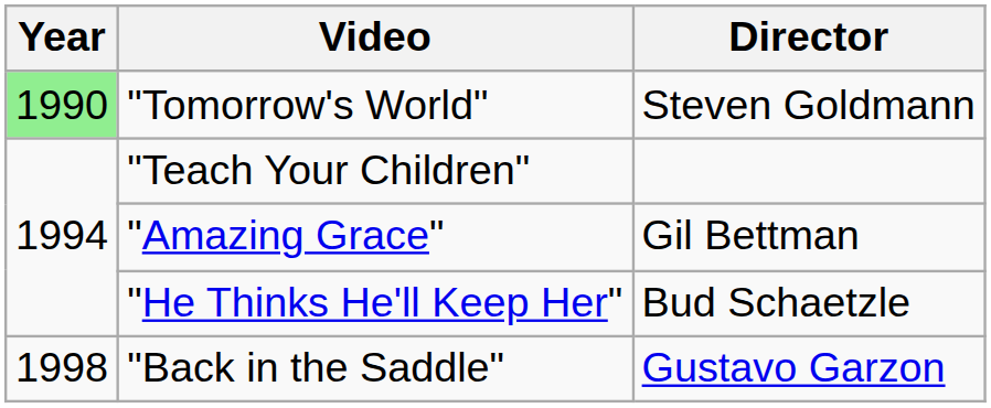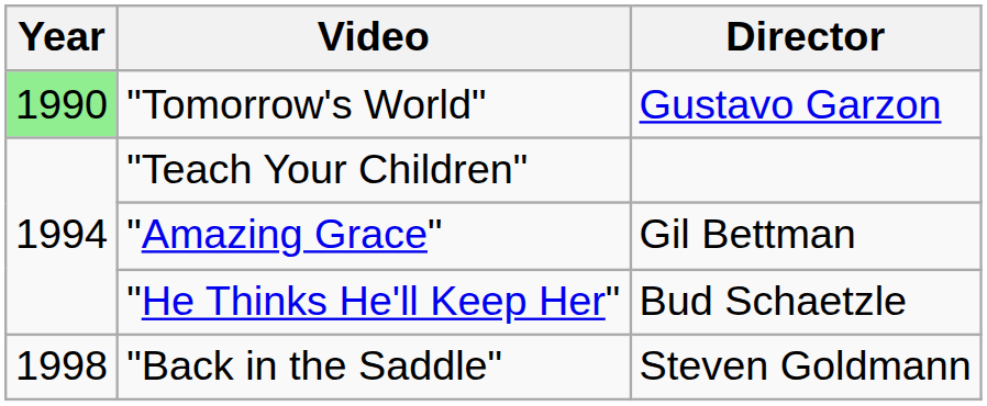 <table class="wikitable">
 <tr>
 <th>Year</th>
 <th>Video</th>
 <th>Director</th>
 </tr>
 <tr>
 <td style="background: lightgreen;">1990</td>
 <td>"Tomorrow's World"</td>
-<td>Steven Goldmann</td>
+<td><a href='#'>Gustavo Garzon</a></td>
 </tr>
 <tr>
 <td rowspan="3">1994</td>
 <td>"Teach Your Children" </td>
 <td></td>
 </tr>
 <tr>
 <td>"<a href='#'>Amazing Grace</a>" </td>
 <td>Gil Bettman</td>
 </tr>
 <tr>
 <td>"<a href='#'>He Thinks He'll Keep Her</a>" </td>
 <td>Bud Schaetzle</td>
 </tr>
 <tr>
 <td>1998</td>
 <td>"Back in the Saddle" </td>
-<td><a href='#'>Gustavo Garzon</a></td>
+<td>Steven Goldmann</td>
 </tr>
 </table>
